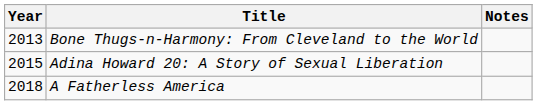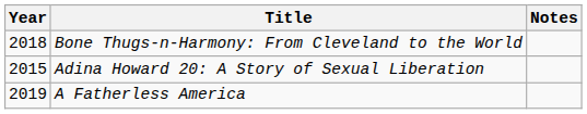 <table class="wikitable sortable">
 <tr>
 <th>Year</th>
 <th>Title</th>
 <th>Notes</th>
 </tr>
 <tr>
-<td>2013</td>
+<td>2018</td>
 <td><em>Bone Thugs-n-Harmony: From Cleveland to the World</em></td>
 <td></td>
 </tr>
 <tr>
 <td>2015</td>
 <td><em>Adina Howard 20: A Story of Sexual Liberation</em></td>
 <td></td>
 </tr>
 <tr>
-<td>2018</td>
+<td>2019</td>
 <td><em>A Fatherless America</em></td>
 <td></td>
 </tr>
 </table>
